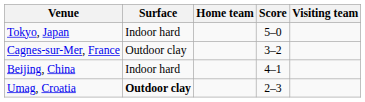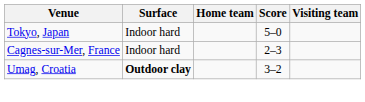 <table class=wikitable style="border:1px solid #AAAAAA;">
 <tr>
 <th>Venue</th>
 <th>Surface</th>
 <th>Home team</th>
 <th>Score</th>
 <th>Visiting team</th>
 </tr>
 <tr>
 <td><a href='#'>Tokyo</a>, <a href='#'>Japan</a></td>
 <td>Indoor hard</td>
 <td><strong></strong></td>
 <td align="center">5–0</td>
 <td></td>
 </tr>
 <tr>
 <td><a href='#'>Cagnes-sur-Mer</a>, <a href='#'>France</a></td>
-<td>Outdoor clay</td>
-<td><strong></strong></td>
-<td align="center">3–2</td>
-<td></td>
-</tr>
-<tr>
-<td><a href='#'>Beijing</a>, <a href='#'>China</a></td>
 <td>Indoor hard</td>
 <td><strong></strong></td>
-<td align="center">4–1</td>
+<td align="center">2–3</td>
 <td></td>
 </tr>
 <tr>
 <td><a href='#'>Umag</a>, <a href='#'>Croatia</a></td>
 <td><strong>Outdoor clay</strong></td>
 <td></td>
-<td align="center">2–3</td>
+<td align="center">3–2</td>
 <td><strong></strong></td>
 </tr>
 </table>
